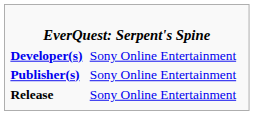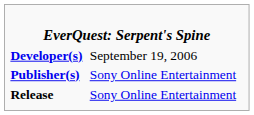 <table class="infobox" style="float:right; width:264px; font-size:90%;">
 <tr>
 <td colspan=2 style="font-size:110%; text-align:center;"><br><strong><em>EverQuest: Serpent's Spine</em></strong><br></td>
 </tr>
 <tr>
 <td><strong><a href='#'>Developer(s)</a></strong></td>
-<td><a href='#'>Sony Online Entertainment</a></td>
+<td>September 19, 2006</td>
 </tr>
 <tr>
 <td><strong><a href='#'>Publisher(s)</a></strong></td>
 <td><a href='#'>Sony Online Entertainment</a></td>
 </tr>
 <tr>
 <td><strong>Release</strong></td>
 <td><a href='#'>Sony Online Entertainment</a></td>
 </tr>
 <tr>
 </tr>
 </table>
